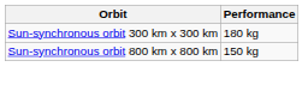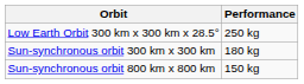 <table class="wikitable">
 <tr>
 <th>Orbit</th>
 <th>Performance</th>
+</tr>
+<tr>
+<td><a href='#'>Low Earth Orbit</a> 300 km x 300 km x 28.5°</td>
+<td>250 kg</td>
 </tr>
 <tr>
 <td><a href='#'>Sun-synchronous orbit</a> 300 km x 300 km</td>
 <td>180 kg</td>
 </tr>
 <tr>
 <td><a href='#'>Sun-synchronous orbit</a> 800 km x 800 km</td>
 <td>150 kg</td>
 </tr>
 </table>
